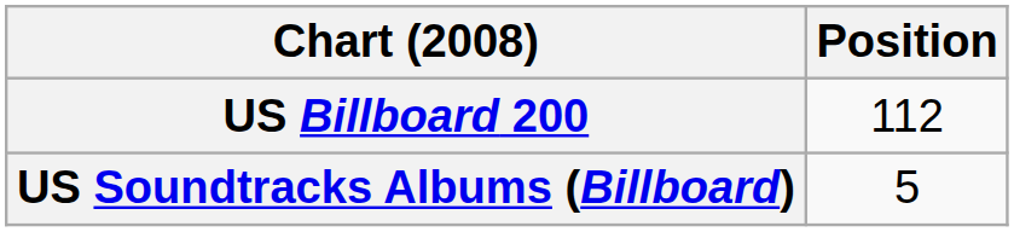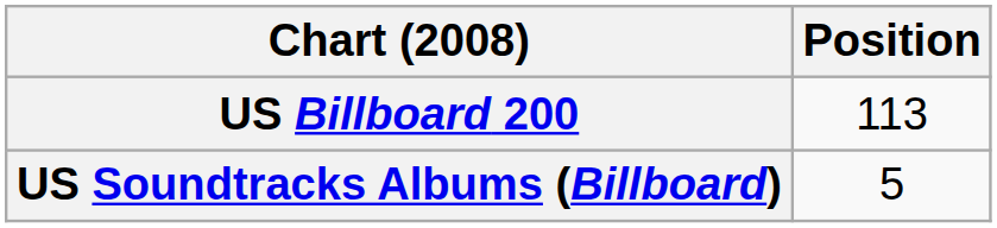 <table class="wikitable sortable plainrowheaders" style="text-align:center;">
 <tr>
 <th>Chart (2008)</th>
 <th>Position</th>
 </tr>
 <tr>
 <th scope="row">US <a href='#'><em>Billboard</em> 200</a></th>
-<td align="center">112</td>
+<td align="center">113</td>
 </tr>
 <tr>
 <th scope="row">US <a href='#'>Soundtracks Albums</a> (<a href='#'><em>Billboard</em></a>)</th>
 <td align="center">5</td>
 </tr>
 </table>
